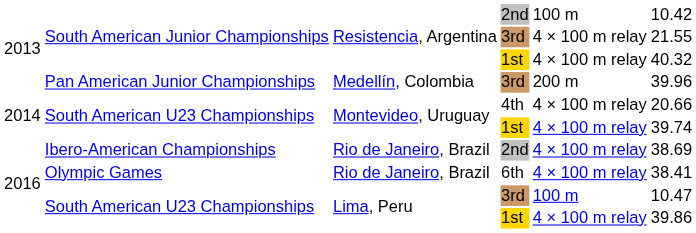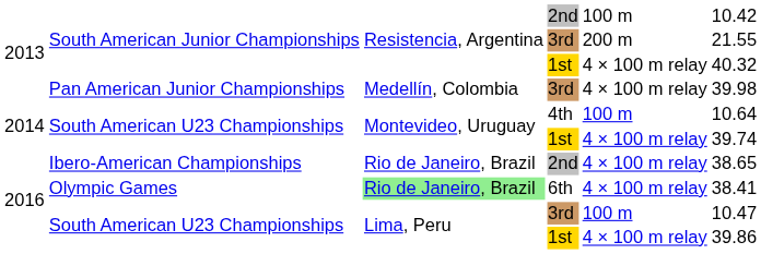 <table>
 <tr>
 <td rowspan=4>2013</td>
 <td rowspan=3><a href='#'>South American Junior Championships</a></td>
 <td rowspan=3><a href='#'>Resistencia</a>, Argentina</td>
 <td bgcolor=silver>2nd</td>
 <td>100 m</td>
 <td>10.42</td>
 </tr>
 <tr>
 <td bgcolor=cc9966>3rd</td>
-<td>4 × 100 m relay</td>
+<td>200 m</td>
 <td>21.55</td>
 </tr>
 <tr>
 <td bgcolor=gold>1st</td>
 <td>4 × 100 m relay</td>
 <td>40.32</td>
 </tr>
 <tr>
 <td><a href='#'>Pan American Junior Championships</a></td>
 <td><a href='#'>Medellín</a>, Colombia</td>
 <td bgcolor=cc9966>3rd</td>
-<td>200 m</td>
-<td>39.96</td>
+<td>4 × 100 m relay</td>
+<td>39.98</td>
 </tr>
 <tr>
 <td rowspan=2>2014</td>
 <td rowspan=2><a href='#'>South American U23 Championships</a></td>
 <td rowspan=2><a href='#'>Montevideo</a>, Uruguay</td>
 <td>4th</td>
-<td>4 × 100 m relay</td>
-<td>20.66</td>
+<td><a href='#'>100 m</a></td>
+<td>10.64</td>
 </tr>
 <tr>
 <td bgcolor=gold>1st</td>
 <td><a href='#'>4 × 100 m relay</a></td>
 <td>39.74</td>
 </tr>
 <tr>
 <td rowspan=4>2016</td>
 <td><a href='#'>Ibero-American Championships</a></td>
 <td><a href='#'>Rio de Janeiro</a>, Brazil</td>
 <td bgcolor=silver>2nd</td>
 <td><a href='#'>4 × 100 m relay</a></td>
-<td>38.69</td>
+<td>38.65</td>
 </tr>
 <tr>
 <td><a href='#'>Olympic Games</a></td>
-<td><a href='#'>Rio de Janeiro</a>, Brazil</td>
+<td style="background: lightgreen;"><a href='#'>Rio de Janeiro</a>, Brazil</td>
 <td>6th</td>
 <td><a href='#'>4 × 100 m relay</a></td>
 <td>38.41</td>
 </tr>
 <tr>
 <td rowspan=2><a href='#'>South American U23 Championships</a></td>
 <td rowspan=2><a href='#'>Lima</a>, Peru</td>
 <td bgcolor=cc9966>3rd</td>
 <td><a href='#'>100 m</a></td>
 <td>10.47</td>
 </tr>
 <tr>
 <td bgcolor=gold>1st</td>
 <td><a href='#'>4 × 100 m relay</a></td>
 <td>39.86</td>
 </tr>
 <tr>
 </tr>
 </table>
